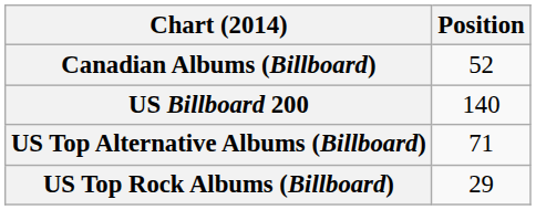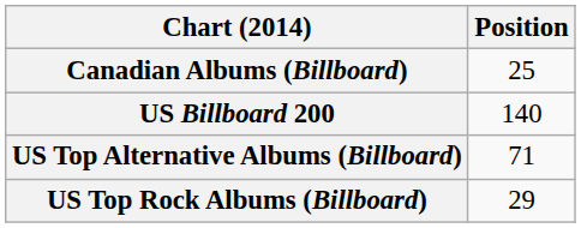 <table class="wikitable sortable plainrowheaders" style="text-align:center">
 <tr>
 <th scope="col">Chart (2014)</th>
 <th scope="col">Position</th>
 </tr>
 <tr>
 <th scope="row">Canadian Albums (<em>Billboard</em>)</th>
-<td>52</td>
+<td>25</td>
 </tr>
 <tr>
 <th scope="row">US <em>Billboard</em> 200</th>
 <td>140</td>
 </tr>
 <tr>
 <th scope="row">US Top Alternative Albums (<em>Billboard</em>)</th>
 <td>71</td>
 </tr>
 <tr>
 <th scope="row">US Top Rock Albums (<em>Billboard</em>)</th>
 <td>29</td>
 </tr>
 </table>
